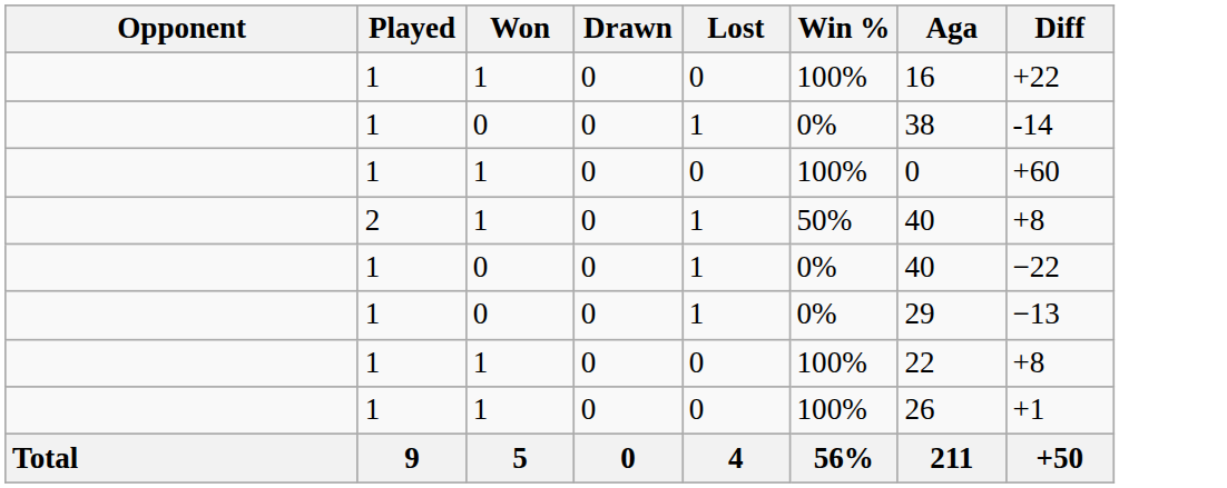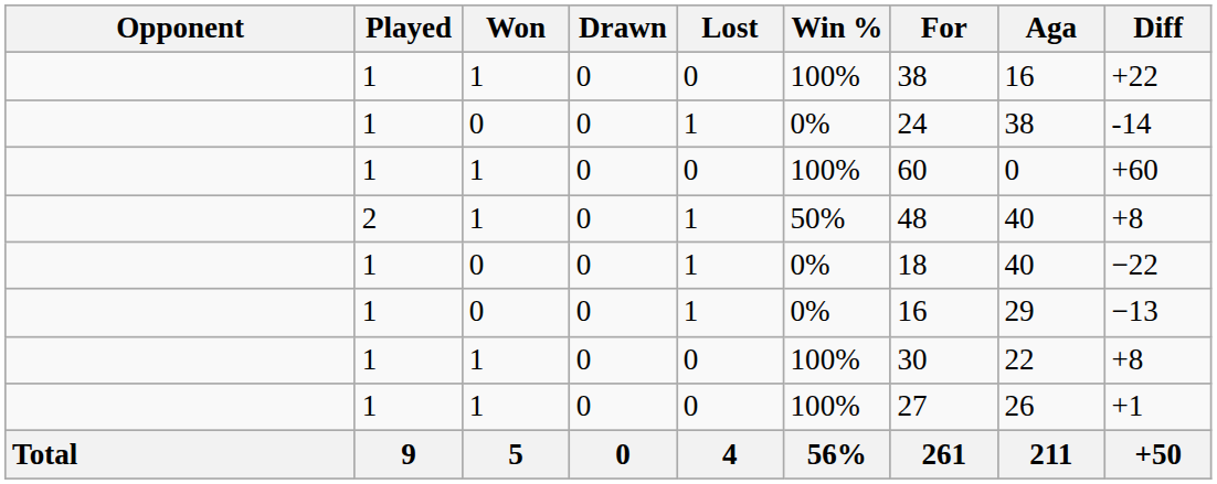 <table class="wikitable sortable" style="font-size:100%">
 <tr>
 <th style="width:180px;">Opponent</th>
 <th style="width:50px;">Played</th>
 <th style="width:50px;">Won</th>
 <th style="width:50px;">Drawn</th>
 <th style="width:50px;">Lost</th>
 <th style="width:50px;">Win %</th>
+<th style="width:50px;">For</th>
 <th style="width:50px;">Aga</th>
 <th style="width:50px;">Diff</th>
 </tr>
 <tr>
 <td style="text-align:left;"></td>
 <td>1</td>
 <td>1</td>
 <td>0</td>
 <td>0</td>
 <td>100%</td>
+<td>38</td>
 <td>16</td>
 <td>+22</td>
 </tr>
 <tr>
 <td style="text-align:left;"></td>
 <td>1</td>
 <td>0</td>
 <td>0</td>
 <td>1</td>
 <td>0%</td>
+<td>24</td>
 <td>38</td>
 <td>-14</td>
 </tr>
 <tr>
 <td style="text-align:left;"></td>
 <td>1</td>
 <td>1</td>
 <td>0</td>
 <td>0</td>
 <td>100%</td>
+<td>60</td>
 <td>0</td>
 <td>+60</td>
 </tr>
 <tr>
 <td style="text-align:left;"></td>
 <td>2</td>
 <td>1</td>
 <td>0</td>
 <td>1</td>
 <td>50%</td>
+<td>48</td>
 <td>40</td>
 <td>+8</td>
 </tr>
 <tr>
 <td style="text-align:left;"></td>
 <td>1</td>
 <td>0</td>
 <td>0</td>
 <td>1</td>
 <td>0%</td>
+<td>18</td>
 <td>40</td>
 <td>−22</td>
 </tr>
 <tr>
 <td style="text-align:left;"></td>
 <td>1</td>
 <td>0</td>
 <td>0</td>
 <td>1</td>
 <td>0%</td>
+<td>16</td>
 <td>29</td>
 <td>−13</td>
 </tr>
 <tr>
 <td style="text-align:left;"></td>
 <td>1</td>
 <td>1</td>
 <td>0</td>
 <td>0</td>
 <td>100%</td>
+<td>30</td>
 <td>22</td>
 <td>+8</td>
 </tr>
 <tr>
 <td style="text-align:left;"></td>
 <td>1</td>
 <td>1</td>
 <td>0</td>
 <td>0</td>
 <td>100%</td>
+<td>27</td>
 <td>26</td>
 <td>+1</td>
 </tr>
 <tr>
 <th style="text-align:left;"><strong>Total</strong></th>
 <th>9</th>
 <th><strong>5</strong></th>
 <th><strong>0</strong></th>
 <th>4</th>
 <th><strong>56%</strong></th>
+<th>261</th>
 <th>211</th>
 <th>+50</th>
 </tr>
 </table>
